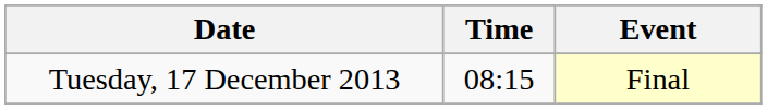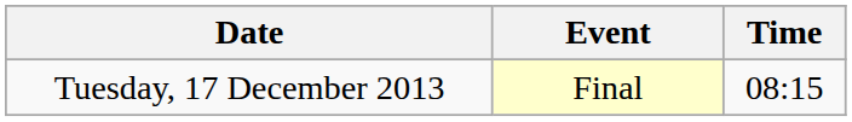 <table class = "wikitable" style="text-align:center;">
 <tr>
 <th width=220>Date</th>
+<th width=100>Event</th>
 <th width=50>Time</th>
-<th width=100>Event</th>
 </tr>
 <tr>
 <td>Tuesday, 17 December 2013</td>
+<td bgcolor=ffffcc>Final</td>
 <td>08:15</td>
-<td bgcolor=ffffcc>Final</td>
 </tr>
 </table>
